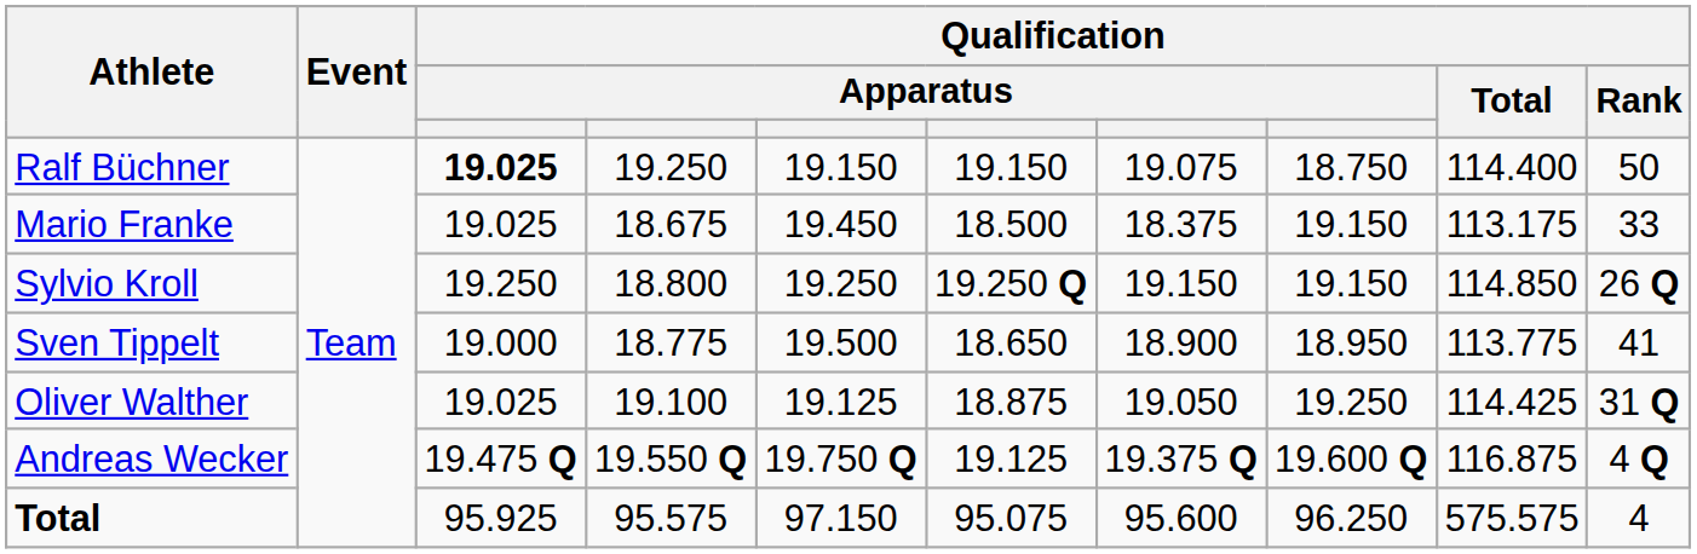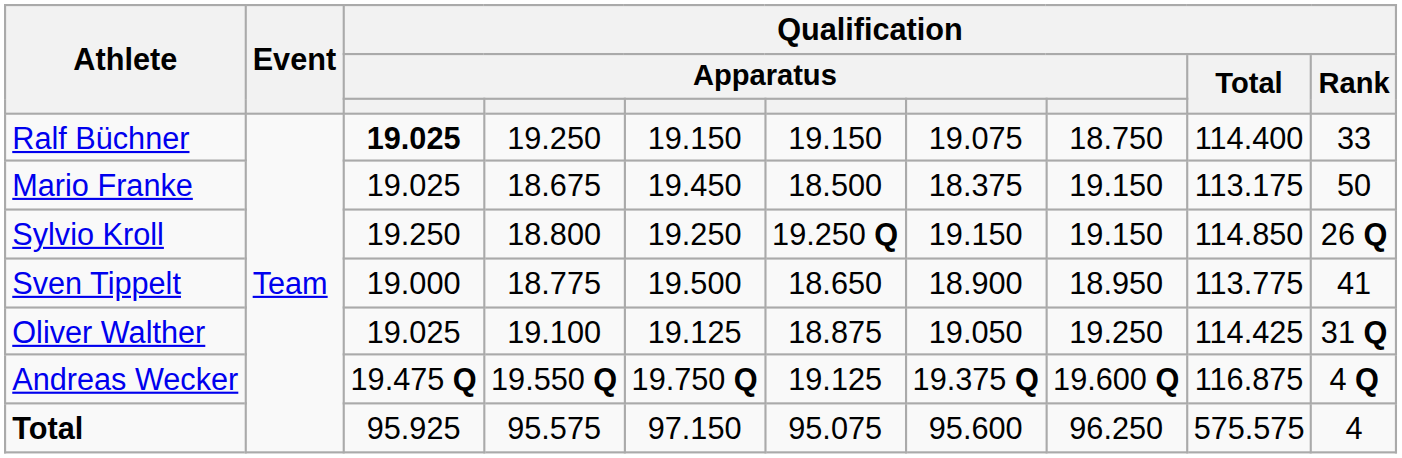 <table class="wikitable" style="font-size:90%">
 <tr>
 <th rowspan=3>Athlete</th>
 <th rowspan=3>Event</th>
 <th colspan =8>Qualification</th>
 </tr>
 <tr style="font-size:95%">
 <th colspan=6>Apparatus</th>
 <th rowspan=2>Total</th>
 <th rowspan=2>Rank</th>
 </tr>
 <tr style="font-size:95%">
 <th></th>
 <th></th>
 <th></th>
 <th></th>
 <th></th>
 <th></th>
 </tr>
 <tr align=center>
 <td align=left><a href='#'>Ralf Büchner</a></td>
 <td align=left rowspan=7><a href='#'>Team</a></td>
 <td><strong>19.025</strong></td>
 <td>19.250</td>
 <td>19.150</td>
 <td>19.150</td>
 <td>19.075</td>
 <td>18.750</td>
 <td>114.400</td>
-<td>50</td>
+<td>33</td>
 </tr>
 <tr align=center>
 <td align=left><a href='#'>Mario Franke</a></td>
 <td>19.025</td>
 <td>18.675</td>
 <td>19.450</td>
 <td>18.500</td>
 <td>18.375</td>
 <td>19.150</td>
 <td>113.175</td>
-<td>33</td>
+<td>50</td>
 </tr>
 <tr align=center>
 <td align=left><a href='#'>Sylvio Kroll</a></td>
 <td>19.250</td>
 <td>18.800</td>
 <td>19.250</td>
 <td>19.250 <strong>Q</strong></td>
 <td>19.150</td>
 <td>19.150</td>
 <td>114.850</td>
 <td>26 <strong>Q</strong></td>
 </tr>
 <tr align=center>
 <td align=left><a href='#'>Sven Tippelt</a></td>
 <td>19.000</td>
 <td>18.775</td>
 <td>19.500</td>
 <td>18.650</td>
 <td>18.900</td>
 <td>18.950</td>
 <td>113.775</td>
 <td>41</td>
 </tr>
 <tr align=center>
 <td align=left><a href='#'>Oliver Walther</a></td>
 <td>19.025</td>
 <td>19.100</td>
 <td>19.125</td>
 <td>18.875</td>
 <td>19.050</td>
 <td>19.250</td>
 <td>114.425</td>
 <td>31 <strong>Q</strong></td>
 </tr>
 <tr align=center>
 <td align=left><a href='#'>Andreas Wecker</a></td>
 <td>19.475 <strong>Q</strong></td>
 <td>19.550 <strong>Q</strong></td>
 <td>19.750 <strong>Q</strong></td>
 <td>19.125</td>
 <td>19.375 <strong>Q</strong></td>
 <td>19.600 <strong>Q</strong></td>
 <td>116.875</td>
 <td>4 <strong>Q</strong></td>
 </tr>
 <tr align=center>
 <td align=left><strong>Total</strong></td>
 <td>95.925</td>
 <td>95.575</td>
 <td>97.150</td>
 <td>95.075</td>
 <td>95.600</td>
 <td>96.250</td>
 <td>575.575</td>
 <td>4</td>
 </tr>
 </table>
